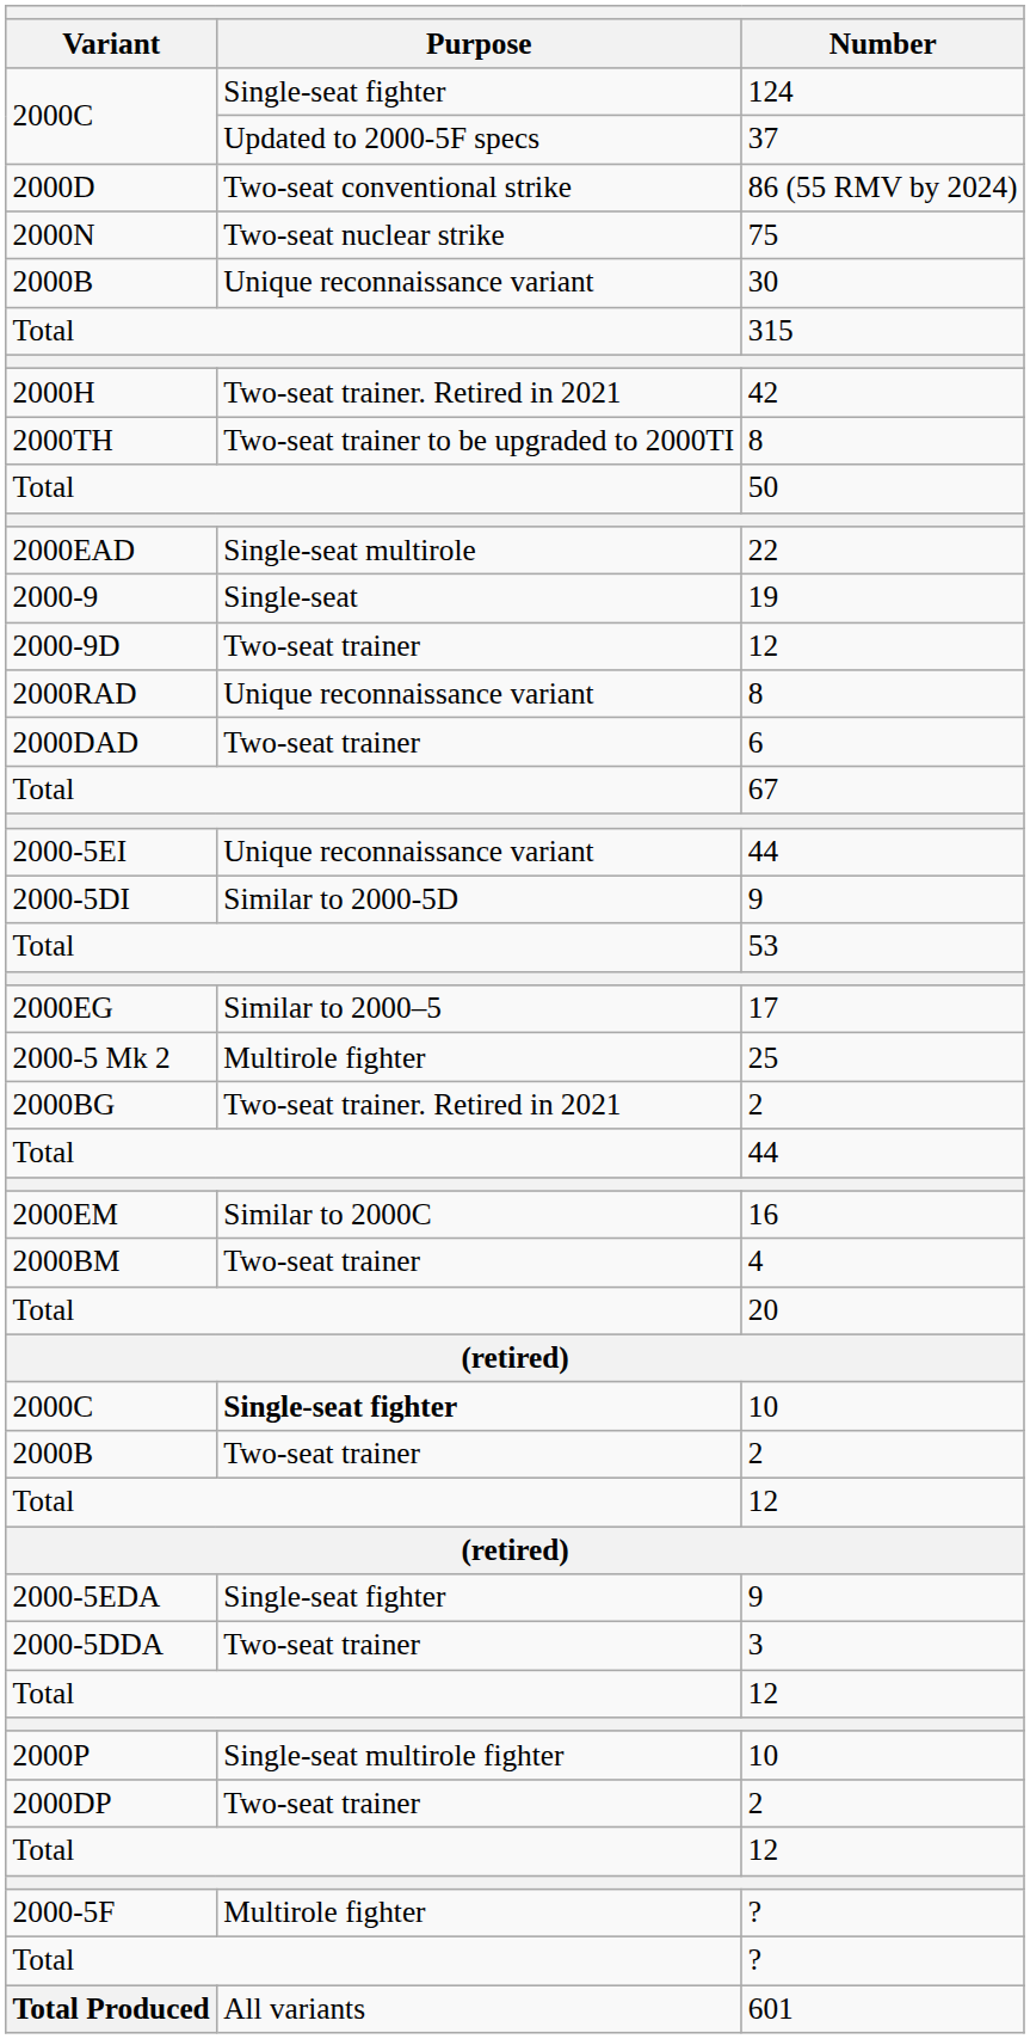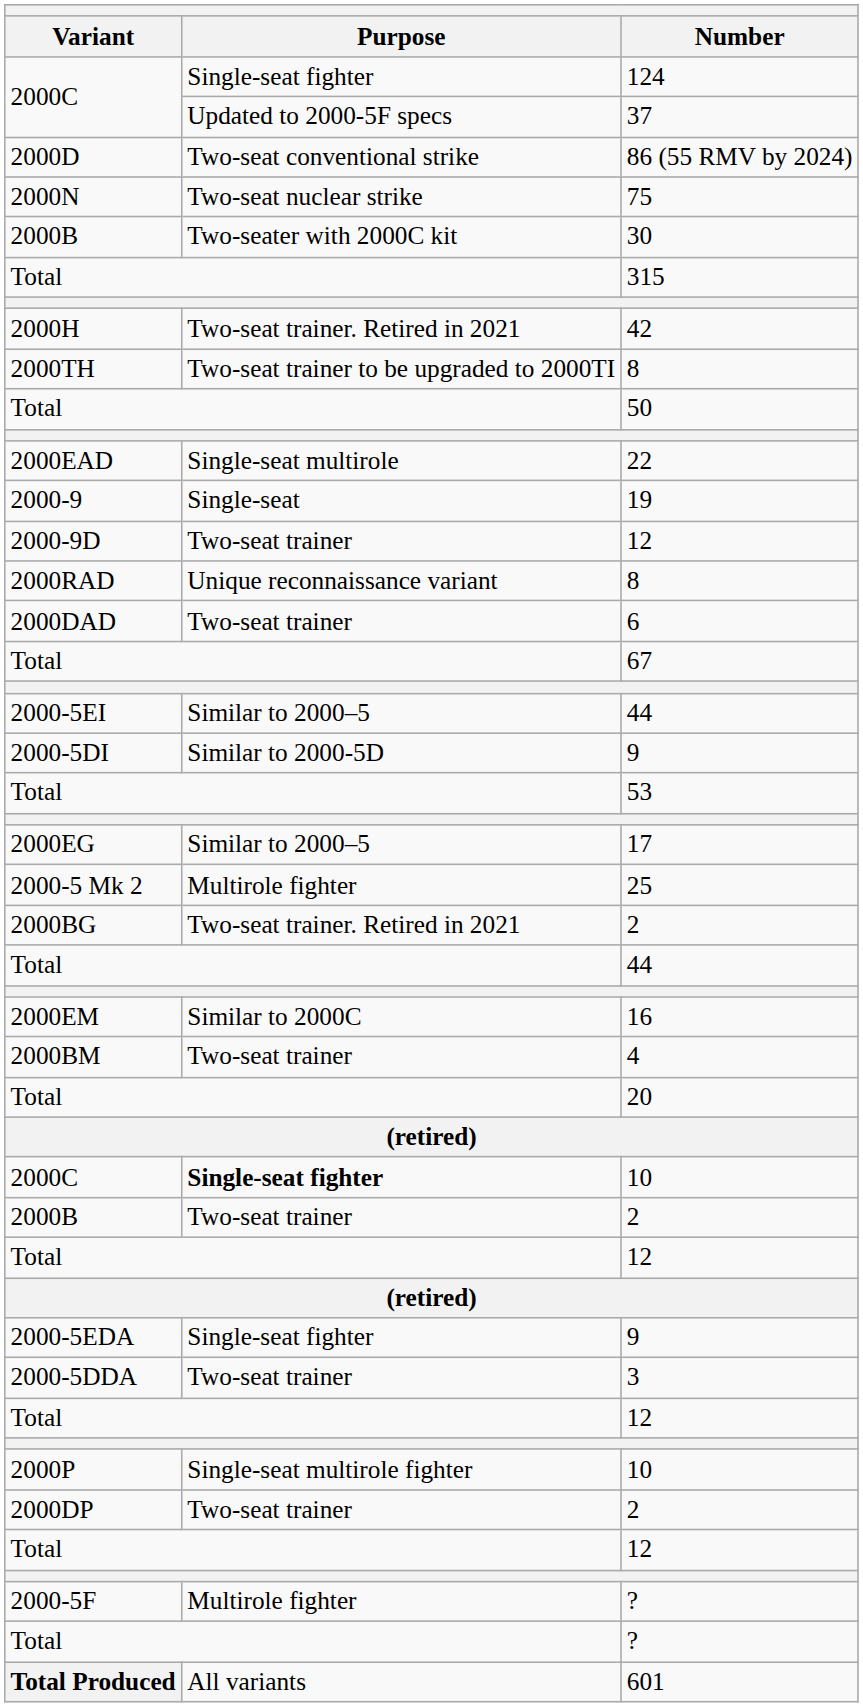 <table class="wikitable">
 <tr>
 <th colspan="3"></th>
 </tr>
 <tr>
 <th>Variant</th>
 <th>Purpose</th>
 <th>Number</th>
 </tr>
 <tr>
 <td rowspan="2">2000C</td>
 <td>Single-seat fighter</td>
 <td>124</td>
 </tr>
 <tr>
 <td>Updated to 2000-5F specs</td>
 <td>37</td>
 </tr>
 <tr>
 <td>2000D</td>
 <td>Two-seat conventional strike</td>
 <td>86 (55 RMV by 2024)</td>
 </tr>
 <tr>
 <td>2000N</td>
 <td>Two-seat nuclear strike</td>
 <td>75</td>
 </tr>
 <tr>
 <td>2000B</td>
-<td>Unique reconnaissance variant</td>
+<td>Two-seater with 2000C kit</td>
 <td>30</td>
 </tr>
 <tr>
 <td colspan="2">Total</td>
 <td>315</td>
 </tr>
 <tr>
 <th colspan="3"></th>
 </tr>
 <tr>
 <td>2000H</td>
 <td>Two-seat trainer. Retired in 2021</td>
 <td>42</td>
 </tr>
 <tr>
 <td>2000TH</td>
 <td>Two-seat trainer to be upgraded to 2000TI</td>
 <td>8</td>
 </tr>
 <tr>
 <td colspan="2">Total</td>
 <td>50</td>
 </tr>
 <tr>
 <th colspan="3"></th>
 </tr>
 <tr>
 <td>2000EAD</td>
 <td>Single-seat multirole</td>
 <td>22</td>
 </tr>
 <tr>
 <td>2000-9</td>
 <td>Single-seat</td>
 <td>19</td>
 </tr>
 <tr>
 <td>2000-9D</td>
 <td>Two-seat trainer</td>
 <td>12</td>
 </tr>
 <tr>
 <td>2000RAD</td>
 <td>Unique reconnaissance variant</td>
 <td>8</td>
 </tr>
 <tr>
 <td>2000DAD</td>
 <td>Two-seat trainer</td>
 <td>6</td>
 </tr>
 <tr>
 <td colspan="2">Total</td>
 <td>67</td>
 </tr>
 <tr>
 <th colspan="3"></th>
 </tr>
 <tr>
 <td>2000-5EI</td>
-<td>Unique reconnaissance variant</td>
+<td>Similar to 2000–5</td>
 <td>44</td>
 </tr>
 <tr>
 <td>2000-5DI</td>
 <td>Similar to 2000-5D</td>
 <td>9</td>
 </tr>
 <tr>
 <td colspan="2">Total</td>
 <td>53</td>
 </tr>
 <tr>
 <th colspan="3"></th>
 </tr>
 <tr>
 <td>2000EG</td>
 <td>Similar to 2000–5</td>
 <td>17</td>
 </tr>
 <tr>
 <td>2000-5 Mk 2</td>
 <td>Multirole fighter</td>
 <td>25</td>
 </tr>
 <tr>
 <td>2000BG</td>
 <td>Two-seat trainer. Retired in 2021</td>
 <td>2</td>
 </tr>
 <tr>
 <td colspan="2">Total</td>
 <td>44</td>
 </tr>
 <tr>
 <th colspan="3"></th>
 </tr>
 <tr>
 <td>2000EM</td>
 <td>Similar to 2000C</td>
 <td>16</td>
 </tr>
 <tr>
 <td>2000BM</td>
 <td>Two-seat trainer</td>
 <td>4</td>
 </tr>
 <tr>
 <td colspan="2">Total</td>
 <td>20</td>
 </tr>
 <tr>
 <th colspan="3"> (retired)</th>
 </tr>
 <tr>
 <td>2000C</td>
 <td><strong>Single-seat fighter</strong></td>
 <td>10</td>
 </tr>
 <tr>
 <td>2000B</td>
 <td>Two-seat trainer</td>
 <td>2</td>
 </tr>
 <tr>
 <td colspan="2">Total</td>
 <td>12</td>
 </tr>
 <tr>
 <th colspan="3"> (retired)</th>
 </tr>
 <tr>
 <td>2000-5EDA</td>
 <td>Single-seat fighter</td>
 <td>9</td>
 </tr>
 <tr>
 <td>2000-5DDA</td>
 <td>Two-seat trainer</td>
 <td>3</td>
 </tr>
 <tr>
 <td colspan="2">Total</td>
 <td>12</td>
 </tr>
 <tr>
 <th colspan="3"></th>
 </tr>
 <tr>
 <td>2000P</td>
 <td>Single-seat multirole fighter</td>
 <td>10</td>
 </tr>
 <tr>
 <td>2000DP</td>
 <td>Two-seat trainer</td>
 <td>2</td>
 </tr>
 <tr>
 <td colspan="2">Total</td>
 <td>12</td>
 </tr>
 <tr>
 <th colspan="3"></th>
 </tr>
 <tr>
 <td>2000-5F</td>
 <td>Multirole fighter</td>
 <td>?</td>
 </tr>
 <tr>
 <td colspan="2">Total</td>
 <td>?</td>
 </tr>
 <tr>
 <th>Total Produced</th>
 <td>All variants</td>
 <td>601</td>
 </tr>
 </table>
